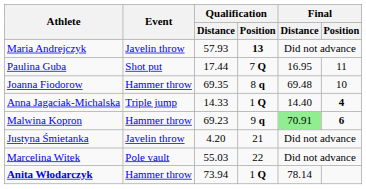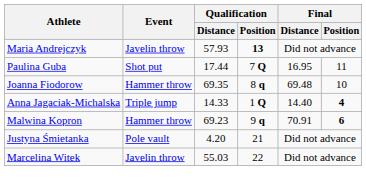 <table class=wikitable style="font-size:90%">
 <tr>
 <th rowspan="2">Athlete</th>
 <th rowspan="2">Event</th>
 <th colspan="2">Qualification</th>
 <th colspan="2">Final</th>
 </tr>
 <tr style="font-size:95%">
 <th>Distance</th>
 <th>Position</th>
 <th>Distance</th>
 <th>Position</th>
 </tr>
 <tr align=center>
 <td align=left><a href='#'>Maria Andrejczyk</a></td>
 <td align=left><a href='#'>Javelin throw</a></td>
 <td>57.93</td>
 <td><strong>13</strong></td>
 <td colspan=2>Did not advance</td>
 </tr>
 <tr align=center>
 <td align=left><a href='#'>Paulina Guba</a></td>
 <td align=left><a href='#'>Shot put</a></td>
 <td>17.44</td>
 <td>7 <strong>Q</strong></td>
 <td>16.95</td>
 <td>11</td>
 </tr>
 <tr align=center>
 <td align=left><a href='#'>Joanna Fiodorow</a></td>
 <td align=left><a href='#'>Hammer throw</a></td>
 <td>69.35</td>
 <td>8 <strong>q</strong></td>
 <td>69.48</td>
 <td>10</td>
 </tr>
 <tr align=center>
 <td align=left><a href='#'>Anna Jagaciak-Michalska</a></td>
 <td align=left><a href='#'>Triple jump</a></td>
 <td>14.33</td>
 <td>1 <strong>Q</strong></td>
 <td>14.40</td>
 <td><strong>4</strong></td>
 </tr>
 <tr align=center>
 <td align=left><a href='#'>Malwina Kopron</a></td>
 <td align=left><a href='#'>Hammer throw</a></td>
 <td>69.23</td>
 <td>9 <strong>q</strong></td>
-<td style="background: lightgreen;">70.91</td>
+<td>70.91</td>
 <td><strong>6</strong></td>
 </tr>
 <tr align=center>
 <td align=left><a href='#'>Justyna Śmietanka</a></td>
-<td align=left><a href='#'>Javelin throw</a></td>
+<td align=left><a href='#'>Pole vault</a></td>
 <td>4.20</td>
 <td>21</td>
 <td colspan=2>Did not advance</td>
 </tr>
 <tr align=center>
 <td align=left><a href='#'>Marcelina Witek</a></td>
-<td align=left><a href='#'>Pole vault</a></td>
+<td align=left><a href='#'>Javelin throw</a></td>
 <td>55.03</td>
 <td>22</td>
 <td colspan=2>Did not advance</td>
 </tr>
-<tr align=center>
-<td align=left><strong><a href='#'>Anita Włodarczyk</a></strong></td>
-<td align=left><a href='#'>Hammer throw</a></td>
-<td>73.94</td>
-<td>1 <strong>Q</strong></td>
-<td>78.14</td>
-<td></td>
-</tr>
 </table>
